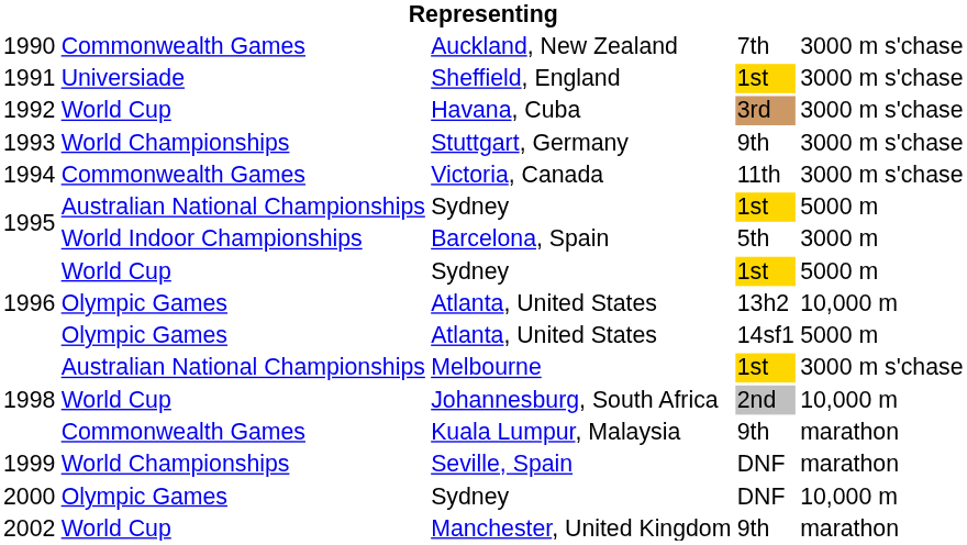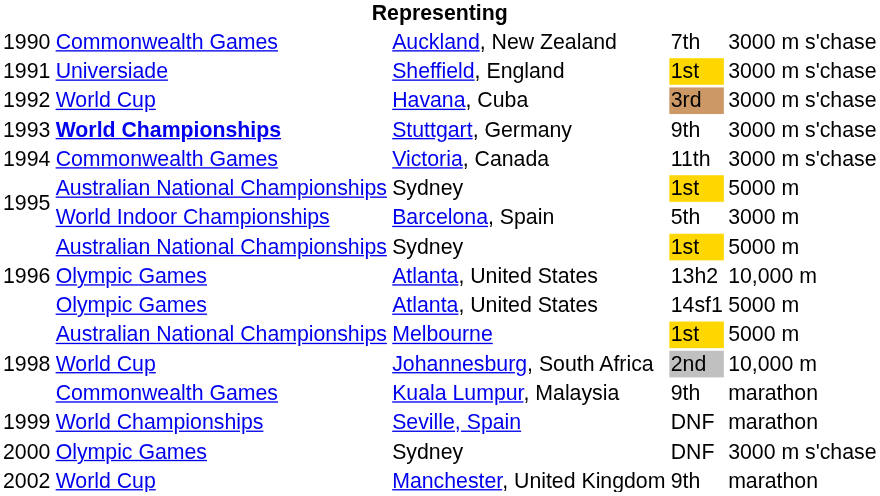 <table>
 <tr>
 <th colspan="5">Representing </th>
 </tr>
 <tr>
 <td>1990</td>
 <td><a href='#'>Commonwealth Games</a></td>
 <td><a href='#'>Auckland</a>, New Zealand</td>
 <td>7th</td>
 <td>3000 m s'chase</td>
 </tr>
 <tr>
 <td>1991</td>
 <td><a href='#'>Universiade</a></td>
 <td><a href='#'>Sheffield</a>, England</td>
 <td bgcolor="gold">1st</td>
 <td>3000 m s'chase</td>
 </tr>
 <tr>
 <td>1992</td>
 <td><a href='#'>World Cup</a></td>
 <td><a href='#'>Havana</a>, Cuba</td>
 <td bgcolor="cc9966">3rd</td>
 <td>3000 m s'chase</td>
 </tr>
 <tr>
 <td>1993</td>
-<td><a href='#'>World Championships</a></td>
+<td><strong><a href='#'>World Championships</a></strong></td>
 <td><a href='#'>Stuttgart</a>, Germany</td>
 <td>9th</td>
 <td>3000 m s'chase</td>
 </tr>
 <tr>
 <td>1994</td>
 <td><a href='#'>Commonwealth Games</a></td>
 <td><a href='#'>Victoria</a>, Canada</td>
 <td>11th</td>
 <td>3000 m s'chase</td>
 </tr>
 <tr>
 <td rowspan=2>1995</td>
 <td><a href='#'>Australian National Championships</a></td>
 <td>Sydney</td>
 <td bgcolor="gold">1st</td>
 <td>5000 m</td>
 </tr>
 <tr>
 <td><a href='#'>World Indoor Championships</a></td>
 <td><a href='#'>Barcelona</a>, Spain</td>
 <td>5th</td>
 <td>3000 m</td>
 </tr>
 <tr>
 <td rowspan=3>1996</td>
-<td><a href='#'>World Cup</a></td>
+<td><a href='#'>Australian National Championships</a></td>
 <td>Sydney</td>
 <td bgcolor="gold">1st</td>
 <td>5000 m</td>
 </tr>
 <tr>
 <td><a href='#'>Olympic Games</a></td>
 <td><a href='#'>Atlanta</a>, United States</td>
 <td>13h2</td>
 <td>10,000 m</td>
 </tr>
 <tr>
 <td><a href='#'>Olympic Games</a></td>
 <td><a href='#'>Atlanta</a>, United States</td>
 <td>14sf1</td>
 <td>5000 m</td>
 </tr>
 <tr>
 <td rowspan=3>1998</td>
 <td><a href='#'>Australian National Championships</a></td>
 <td><a href='#'>Melbourne</a></td>
 <td bgcolor="gold">1st</td>
-<td>3000 m s'chase</td>
+<td>5000 m</td>
 </tr>
 <tr>
 <td><a href='#'>World Cup</a></td>
 <td><a href='#'>Johannesburg</a>, South Africa</td>
 <td bgcolor="silver">2nd</td>
 <td>10,000 m</td>
 </tr>
 <tr>
 <td><a href='#'>Commonwealth Games</a></td>
 <td><a href='#'>Kuala Lumpur</a>, Malaysia</td>
 <td>9th</td>
 <td>marathon</td>
 </tr>
 <tr>
 <td>1999</td>
 <td><a href='#'>World Championships</a></td>
 <td><a href='#'>Seville, Spain</a></td>
 <td>DNF</td>
 <td>marathon</td>
 </tr>
 <tr>
 <td>2000</td>
 <td><a href='#'>Olympic Games</a></td>
 <td>Sydney</td>
 <td>DNF</td>
-<td>10,000 m</td>
+<td>3000 m s'chase</td>
 </tr>
 <tr>
 <td>2002</td>
 <td><a href='#'>World Cup</a></td>
 <td><a href='#'>Manchester</a>, United Kingdom</td>
 <td>9th</td>
 <td>marathon</td>
 </tr>
 </table>
